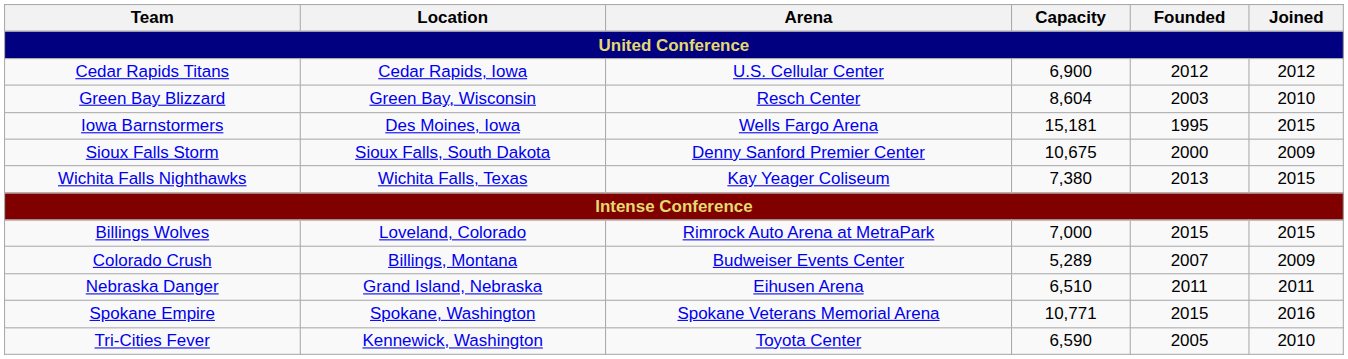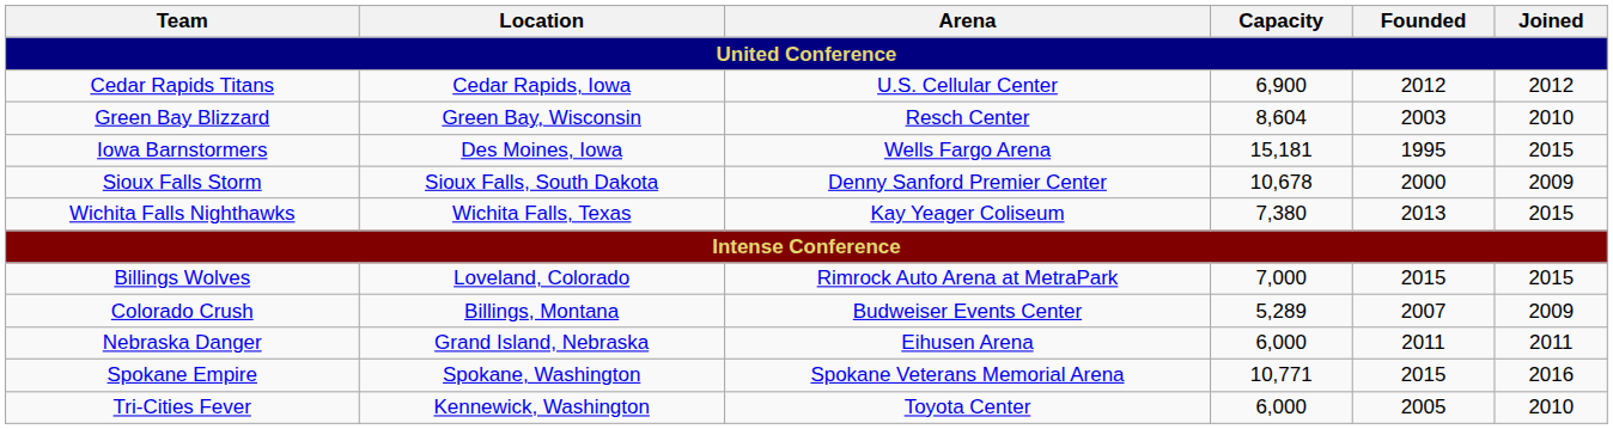 <table class="wikitable" width=100% style="text-align:center">
 <tr>
 <th>Team</th>
 <th>Location</th>
 <th>Arena</th>
 <th>Capacity</th>
 <th>Founded</th>
 <th>Joined</th>
 </tr>
 <tr>
 <th colspan=7 style="color:#E4D96F; background-color:#000080">United Conference</th>
 </tr>
 <tr>
 <td><a href='#'>Cedar Rapids Titans</a></td>
 <td><a href='#'>Cedar Rapids, Iowa</a></td>
 <td><a href='#'>U.S. Cellular Center</a></td>
 <td>6,900</td>
 <td>2012</td>
 <td>2012</td>
 </tr>
 <tr>
 <td><a href='#'>Green Bay Blizzard</a></td>
 <td><a href='#'>Green Bay, Wisconsin</a></td>
 <td><a href='#'>Resch Center</a></td>
 <td>8,604</td>
 <td>2003</td>
 <td>2010</td>
 </tr>
 <tr>
 <td><a href='#'>Iowa Barnstormers</a></td>
 <td><a href='#'>Des Moines, Iowa</a></td>
 <td><a href='#'>Wells Fargo Arena</a></td>
 <td>15,181</td>
 <td>1995</td>
 <td>2015</td>
 </tr>
 <tr>
 <td><a href='#'>Sioux Falls Storm</a></td>
 <td><a href='#'>Sioux Falls, South Dakota</a></td>
 <td><a href='#'>Denny Sanford Premier Center</a></td>
-<td>10,675</td>
+<td>10,678</td>
 <td>2000</td>
 <td>2009</td>
 </tr>
 <tr>
 <td><a href='#'>Wichita Falls Nighthawks</a></td>
 <td><a href='#'>Wichita Falls, Texas</a></td>
 <td><a href='#'>Kay Yeager Coliseum</a></td>
 <td>7,380</td>
 <td>2013</td>
 <td>2015</td>
 </tr>
 <tr>
 <th colspan=7 style="color:#E4D96F; background-color:#800000">Intense Conference</th>
 </tr>
 <tr>
 <td><a href='#'>Billings Wolves</a></td>
 <td><a href='#'>Loveland, Colorado</a></td>
 <td><a href='#'>Rimrock Auto Arena at MetraPark</a></td>
 <td>7,000</td>
 <td>2015</td>
 <td>2015</td>
 </tr>
 <tr>
 <td><a href='#'>Colorado Crush</a></td>
 <td><a href='#'>Billings, Montana</a></td>
 <td><a href='#'>Budweiser Events Center</a></td>
 <td>5,289</td>
 <td>2007</td>
 <td>2009</td>
 </tr>
 <tr>
 <td><a href='#'>Nebraska Danger</a></td>
 <td><a href='#'>Grand Island, Nebraska</a></td>
 <td><a href='#'>Eihusen Arena</a></td>
-<td>6,510</td>
+<td>6,000</td>
 <td>2011</td>
 <td>2011</td>
 </tr>
 <tr>
 <td><a href='#'>Spokane Empire</a></td>
 <td><a href='#'>Spokane, Washington</a></td>
 <td><a href='#'>Spokane Veterans Memorial Arena</a></td>
 <td>10,771</td>
 <td>2015</td>
 <td>2016</td>
 </tr>
 <tr>
 <td><a href='#'>Tri-Cities Fever</a></td>
 <td><a href='#'>Kennewick, Washington</a></td>
 <td><a href='#'>Toyota Center</a></td>
-<td>6,590</td>
+<td>6,000</td>
 <td>2005</td>
 <td>2010</td>
 </tr>
 </table>
